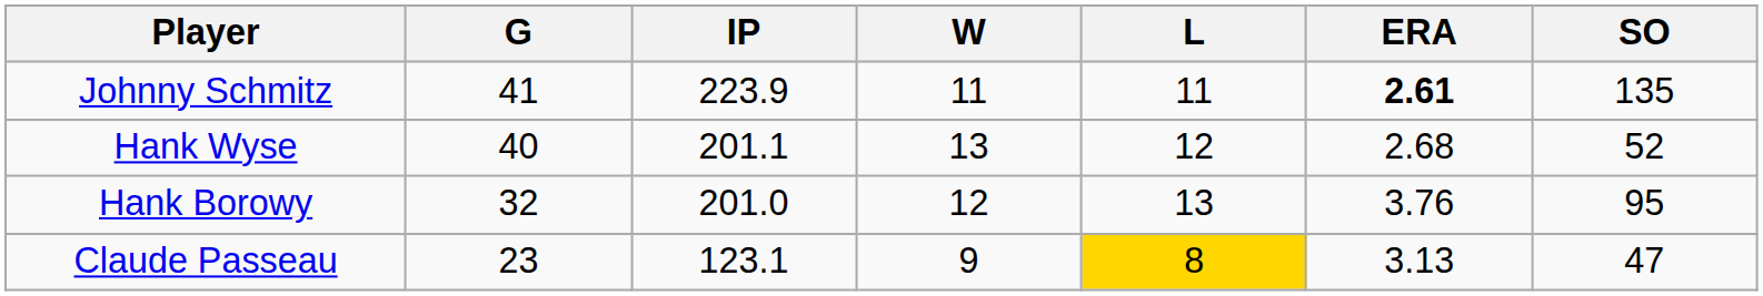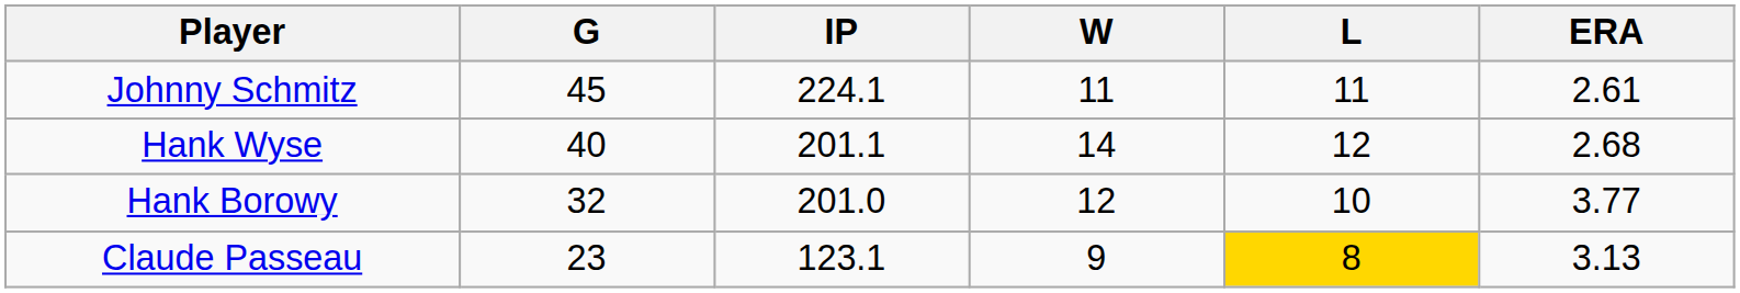 <table class="wikitable sortable">
 <tr>
 <th bgcolor="#DDDDFF" width="16%">Player</th>
 <th bgcolor="#DDDDFF" width="9%">G</th>
 <th bgcolor="#DDDDFF" width="9%">IP</th>
 <th bgcolor="#DDDDFF" width="9%">W</th>
 <th bgcolor="#DDDDFF" width="9%">L</th>
 <th bgcolor="#DDDDFF" width="9%">ERA</th>
-<th bgcolor="#DDDDFF" width="9%">SO</th>
 </tr>
 <tr align="center">
 <td><a href='#'>Johnny Schmitz</a></td>
-<td>41</td>
-<td>223.9</td>
+<td>45</td>
+<td>224.1</td>
 <td>11</td>
 <td>11</td>
-<td><strong>2.61</strong></td>
-<td>135</td>
+<td>2.61</td>
 </tr>
 <tr align="center">
 <td><a href='#'>Hank Wyse</a></td>
 <td>40</td>
 <td>201.1</td>
-<td>13</td>
+<td>14</td>
 <td>12</td>
 <td>2.68</td>
-<td>52</td>
 </tr>
 <tr align="center">
 <td><a href='#'>Hank Borowy</a></td>
 <td>32</td>
 <td>201.0</td>
 <td>12</td>
-<td>13</td>
-<td>3.76</td>
-<td>95</td>
+<td>10</td>
+<td>3.77</td>
 </tr>
 <tr align="center">
 <td><a href='#'>Claude Passeau</a></td>
 <td>23</td>
 <td>123.1</td>
 <td>9</td>
 <td style="background: gold;">8</td>
 <td>3.13</td>
-<td>47</td>
 </tr>
 </table>
